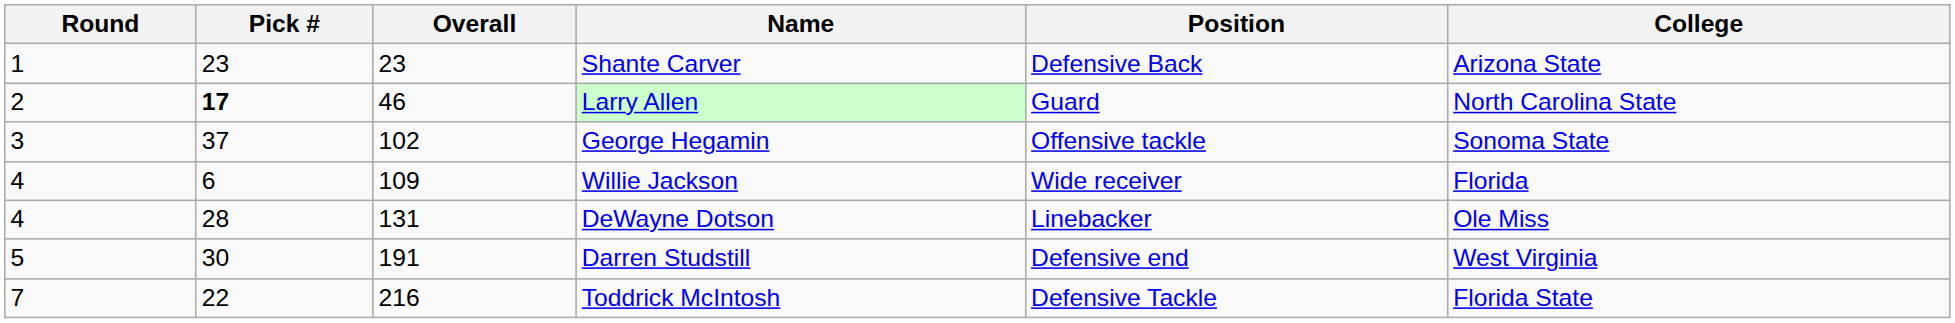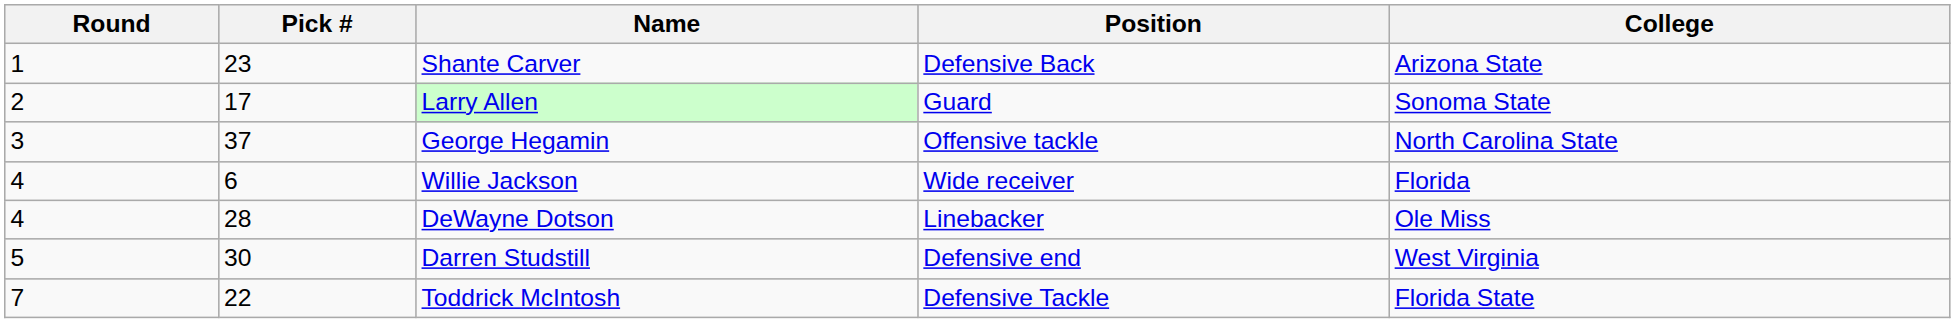 <table class="wikitable sortable sortable" style="width: 100%">
 <tr>
 <th>Round</th>
 <th>Pick #</th>
-<th>Overall</th>
 <th>Name</th>
 <th>Position</th>
 <th>College</th>
 </tr>
 <tr>
 <td>1</td>
 <td>23</td>
-<td>23</td>
 <td><a href='#'>Shante Carver</a></td>
 <td><a href='#'>Defensive Back</a></td>
 <td><a href='#'>Arizona State</a></td>
 </tr>
 <tr>
 <td>2</td>
-<td><strong>17</strong></td>
-<td>46</td>
+<td>17</td>
 <td bgcolor="#CCFFCC"><a href='#'>Larry Allen</a></td>
 <td><a href='#'>Guard</a></td>
-<td><a href='#'>North Carolina State</a></td>
+<td><a href='#'>Sonoma State</a></td>
 </tr>
 <tr>
 <td>3</td>
 <td>37</td>
-<td>102</td>
 <td><a href='#'>George Hegamin</a></td>
 <td><a href='#'>Offensive tackle</a></td>
-<td><a href='#'>Sonoma State</a></td>
+<td><a href='#'>North Carolina State</a></td>
 </tr>
 <tr>
 <td>4</td>
 <td>6</td>
-<td>109</td>
 <td><a href='#'>Willie Jackson</a></td>
 <td><a href='#'>Wide receiver</a></td>
 <td><a href='#'>Florida</a></td>
 </tr>
 <tr>
 <td>4</td>
 <td>28</td>
-<td>131</td>
 <td><a href='#'>DeWayne Dotson</a></td>
 <td><a href='#'>Linebacker</a></td>
 <td><a href='#'>Ole Miss</a></td>
 </tr>
 <tr>
 <td>5</td>
 <td>30</td>
-<td>191</td>
 <td><a href='#'>Darren Studstill</a></td>
 <td><a href='#'>Defensive end</a></td>
 <td><a href='#'>West Virginia</a></td>
 </tr>
 <tr>
 <td>7</td>
 <td>22</td>
-<td>216</td>
 <td><a href='#'>Toddrick McIntosh</a></td>
 <td><a href='#'>Defensive Tackle</a></td>
 <td><a href='#'>Florida State</a></td>
 </tr>
 </table>
